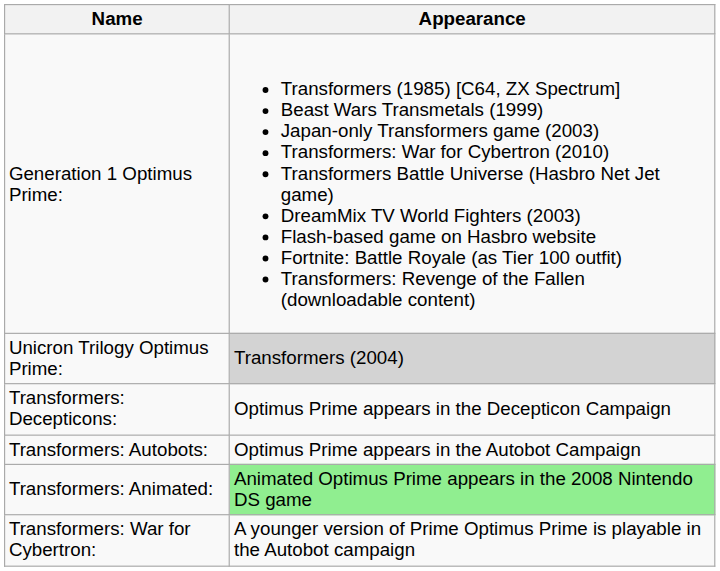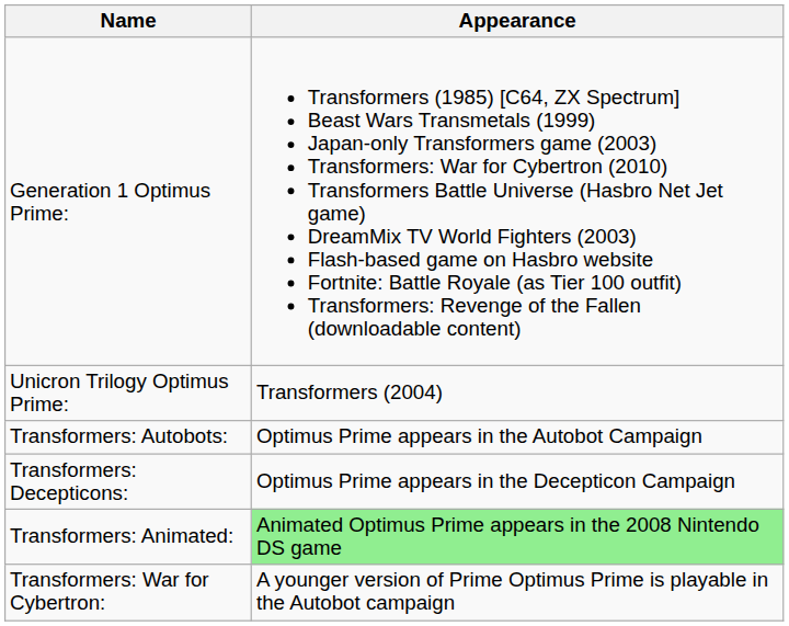 <table class="wikitable">
 <tr>
 <th>Name</th>
 <th>Appearance</th>
 </tr>
 <tr>
 <td>Generation 1 Optimus Prime:</td>
 <td><br><ul><li>Transformers (1985) [C64, ZX Spectrum]</li><li>Beast Wars Transmetals (1999)</li><li>Japan-only Transformers game (2003)</li><li>Transformers: War for Cybertron (2010)</li><li>Transformers Battle Universe (Hasbro Net Jet game)</li><li>DreamMix TV World Fighters (2003)</li><li>Flash-based game on Hasbro website</li><li>Fortnite: Battle Royale (as Tier 100 outfit)</li><li>Transformers: Revenge of the Fallen (downloadable content)</li></ul></td>
 </tr>
 <tr>
 <td>Unicron Trilogy Optimus Prime:</td>
-<td style="background: lightgrey;">Transformers (2004)</td>
+<td>Transformers (2004)</td>
+</tr>
+<tr>
+<td>Transformers: Autobots:</td>
+<td>Optimus Prime appears in the Autobot Campaign</td>
 </tr>
 <tr>
 <td>Transformers: Decepticons:</td>
 <td>Optimus Prime appears in the Decepticon Campaign</td>
-</tr>
-<tr>
-<td>Transformers: Autobots:</td>
-<td>Optimus Prime appears in the Autobot Campaign</td>
 </tr>
 <tr>
 <td>Transformers: Animated:</td>
 <td style="background: lightgreen;">Animated Optimus Prime appears in the 2008 Nintendo DS game</td>
 </tr>
 <tr>
 <td>Transformers: War for Cybertron:</td>
 <td>A younger version of Prime Optimus Prime is playable in the Autobot campaign</td>
 </tr>
 </table>
